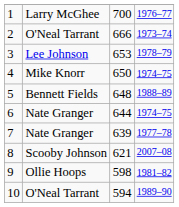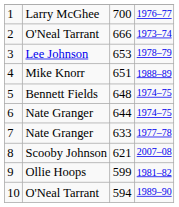 <table class="wikitable">
 <tr>
 </tr>
 <tr>
 <td>1</td>
 <td>Larry McGhee</td>
 <td>700</td>
 <td style="font-size:80%;"><a href='#'>1976–77</a></td>
 </tr>
 <tr>
 <td>2</td>
 <td>O'Neal Tarrant</td>
 <td>666</td>
 <td style="font-size:80%;"><a href='#'>1973–74</a></td>
 </tr>
 <tr>
 <td>3</td>
 <td><a href='#'>Lee Johnson</a></td>
 <td>653</td>
 <td style="font-size:80%;"><a href='#'>1978–79</a></td>
 </tr>
 <tr>
 <td>4</td>
 <td>Mike Knorr</td>
-<td>650</td>
-<td style="font-size:80%;"><a href='#'>1974–75</a></td>
+<td>651</td>
+<td style="font-size:80%;"><a href='#'>1988–89</a></td>
 </tr>
 <tr>
 <td>5</td>
 <td>Bennett Fields</td>
 <td>648</td>
-<td style="font-size:80%;"><a href='#'>1988–89</a></td>
+<td style="font-size:80%;"><a href='#'>1974–75</a></td>
 </tr>
 <tr>
 <td>6</td>
 <td>Nate Granger</td>
 <td>644</td>
 <td style="font-size:80%;"><a href='#'>1974–75</a></td>
 </tr>
 <tr>
 <td>7</td>
 <td>Nate Granger</td>
-<td>639</td>
+<td>633</td>
 <td style="font-size:80%;"><a href='#'>1977–78</a></td>
 </tr>
 <tr>
 <td>8</td>
 <td>Scooby Johnson</td>
 <td>621</td>
 <td style="font-size:80%;"><a href='#'>2007–08</a></td>
 </tr>
 <tr>
 <td>9</td>
 <td>Ollie Hoops</td>
-<td>598</td>
+<td>599</td>
 <td style="font-size:80%;"><a href='#'>1981–82</a></td>
 </tr>
 <tr>
 <td>10</td>
 <td>O'Neal Tarrant</td>
 <td>594</td>
 <td style="font-size:80%;"><a href='#'>1989–90</a></td>
 </tr>
 </table>
